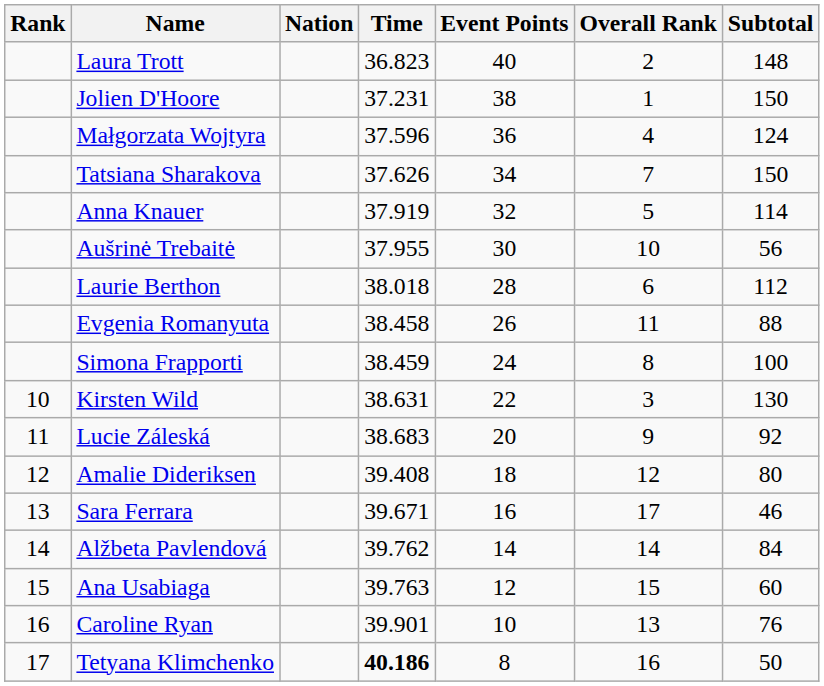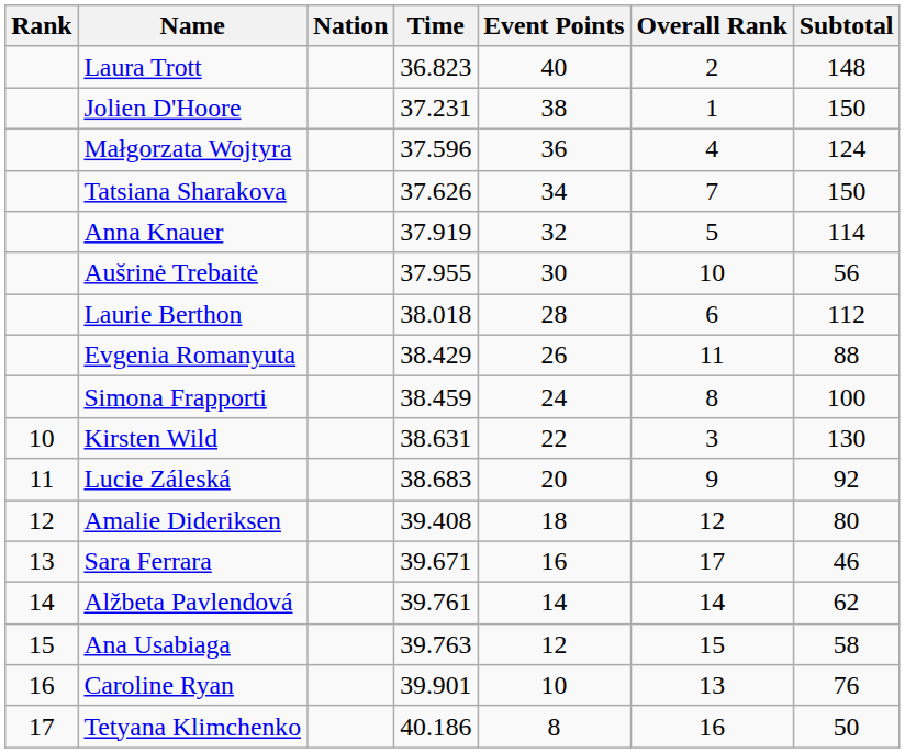 <table class="wikitable sortable" style="text-align:center">
 <tr>
 <th>Rank</th>
 <th>Name</th>
 <th>Nation</th>
 <th>Time</th>
 <th>Event Points</th>
 <th>Overall Rank</th>
 <th>Subtotal</th>
 </tr>
 <tr>
 <td></td>
 <td align=left><a href='#'>Laura Trott</a></td>
 <td align=left></td>
 <td>36.823</td>
 <td>40</td>
 <td>2</td>
 <td>148</td>
 </tr>
 <tr>
 <td></td>
 <td align=left><a href='#'>Jolien D'Hoore</a></td>
 <td align=left></td>
 <td>37.231</td>
 <td>38</td>
 <td>1</td>
 <td>150</td>
 </tr>
 <tr>
 <td></td>
 <td align=left><a href='#'>Małgorzata Wojtyra</a></td>
 <td align=left></td>
 <td>37.596</td>
 <td>36</td>
 <td>4</td>
 <td>124</td>
 </tr>
 <tr>
 <td></td>
 <td align=left><a href='#'>Tatsiana Sharakova</a></td>
 <td align=left></td>
 <td>37.626</td>
 <td>34</td>
 <td>7</td>
 <td>150</td>
 </tr>
 <tr>
 <td></td>
 <td align=left><a href='#'>Anna Knauer</a></td>
 <td align=left></td>
 <td>37.919</td>
 <td>32</td>
 <td>5</td>
 <td>114</td>
 </tr>
 <tr>
 <td></td>
 <td align=left><a href='#'>Aušrinė Trebaitė</a></td>
 <td align=left></td>
 <td>37.955</td>
 <td>30</td>
 <td>10</td>
 <td>56</td>
 </tr>
 <tr>
 <td></td>
 <td align=left><a href='#'>Laurie Berthon</a></td>
 <td align=left></td>
 <td>38.018</td>
 <td>28</td>
 <td>6</td>
 <td>112</td>
 </tr>
 <tr>
 <td></td>
 <td align=left><a href='#'>Evgenia Romanyuta</a></td>
 <td align=left></td>
-<td>38.458</td>
+<td>38.429</td>
 <td>26</td>
 <td>11</td>
 <td>88</td>
 </tr>
 <tr>
 <td></td>
 <td align=left><a href='#'>Simona Frapporti</a></td>
 <td align=left></td>
 <td>38.459</td>
 <td>24</td>
 <td>8</td>
 <td>100</td>
 </tr>
 <tr>
 <td>10</td>
 <td align=left><a href='#'>Kirsten Wild</a></td>
 <td align=left></td>
 <td>38.631</td>
 <td>22</td>
 <td>3</td>
 <td>130</td>
 </tr>
 <tr>
 <td>11</td>
 <td align=left><a href='#'>Lucie Záleská</a></td>
 <td align=left></td>
 <td>38.683</td>
 <td>20</td>
 <td>9</td>
 <td>92</td>
 </tr>
 <tr>
 <td>12</td>
 <td align=left><a href='#'>Amalie Dideriksen</a></td>
 <td align=left></td>
 <td>39.408</td>
 <td>18</td>
 <td>12</td>
 <td>80</td>
 </tr>
 <tr>
 <td>13</td>
 <td align=left><a href='#'>Sara Ferrara</a></td>
 <td align=left></td>
 <td>39.671</td>
 <td>16</td>
 <td>17</td>
 <td>46</td>
 </tr>
 <tr>
 <td>14</td>
 <td align=left><a href='#'>Alžbeta Pavlendová</a></td>
 <td align=left></td>
-<td>39.762</td>
+<td>39.761</td>
 <td>14</td>
 <td>14</td>
-<td>84</td>
+<td>62</td>
 </tr>
 <tr>
 <td>15</td>
 <td align=left><a href='#'>Ana Usabiaga</a></td>
 <td align=left></td>
 <td>39.763</td>
 <td>12</td>
 <td>15</td>
-<td>60</td>
+<td>58</td>
 </tr>
 <tr>
 <td>16</td>
 <td align=left><a href='#'>Caroline Ryan</a></td>
 <td align=left></td>
 <td>39.901</td>
 <td>10</td>
 <td>13</td>
 <td>76</td>
 </tr>
 <tr>
 <td>17</td>
 <td align=left><a href='#'>Tetyana Klimchenko</a></td>
 <td align=left></td>
-<td><strong>40.186</strong></td>
+<td>40.186</td>
 <td>8</td>
 <td>16</td>
 <td>50</td>
 </tr>
 </table>
